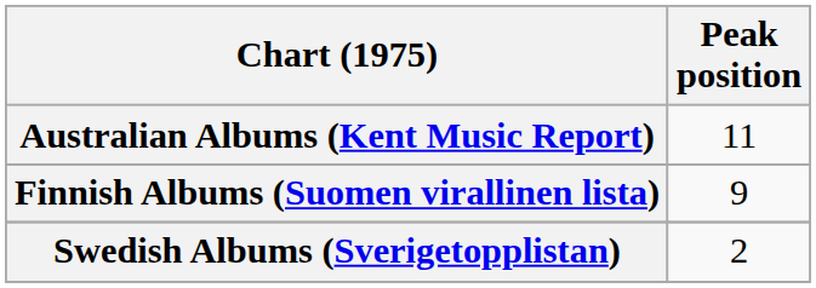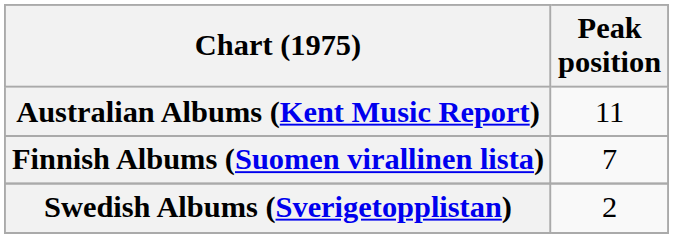 <table class="wikitable sortable plainrowheaders" style="text-align:center">
 <tr>
 <th scope="col">Chart (1975)</th>
 <th scope="col">Peak<br> position</th>
 </tr>
 <tr>
 <th scope="row">Australian Albums (<a href='#'>Kent Music Report</a>)</th>
 <td>11</td>
 </tr>
 <tr>
 </tr>
 <tr>
 <th scope="row">Finnish Albums (<a href='#'>Suomen virallinen lista</a>)</th>
-<td>9</td>
+<td>7</td>
 </tr>
 <tr>
 </tr>
 <tr>
 </tr>
 <tr>
 </tr>
 <tr>
 <th scope="row">Swedish Albums (<a href='#'>Sverigetopplistan</a>)</th>
 <td>2</td>
 </tr>
 <tr>
 </tr>
 </table>
